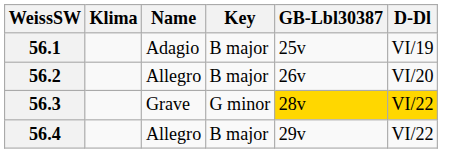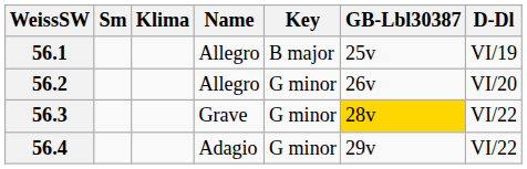 <table border="1" class="wikitable sortable">
 <tr>
 <th data-sort-type="number">WeissSW</th>
+<th>Sm</th>
 <th>Klima</th>
 <th class="unsortable">Name</th>
 <th class="unsortable">Key</th>
 <th>GB-Lbl30387</th>
 <th>D-Dl</th>
 </tr>
 <tr>
 <th data-sort-value="1">56.1</th>
 <td></td>
-<td>Adagio</td>
+<td></td>
+<td>Allegro</td>
 <td>B major</td>
 <td>25v</td>
 <td>VI/19</td>
 </tr>
 <tr>
 <th data-sort-value="2">56.2</th>
 <td></td>
+<td></td>
 <td>Allegro</td>
-<td>B major</td>
+<td>G minor</td>
 <td>26v</td>
 <td>VI/20</td>
 </tr>
 <tr>
 <th data-sort-value="3">56.3</th>
 <td></td>
+<td></td>
 <td>Grave</td>
 <td>G minor</td>
 <td style="background: gold;">28v</td>
-<td style="background: gold;">VI/22</td>
+<td>VI/22</td>
 </tr>
 <tr>
 <th data-sort-value="4">56.4</th>
 <td></td>
-<td>Allegro</td>
-<td>B major</td>
+<td></td>
+<td>Adagio</td>
+<td>G minor</td>
 <td>29v</td>
 <td>VI/22</td>
 </tr>
 </table>
